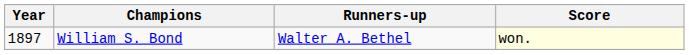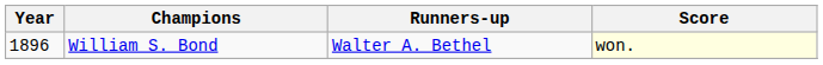 <table class="wikitable">
 <tr>
 <th style="width:40px">Year</th>
 <th style="width:200px">Champions</th>
 <th style="width:200px">Runners-up</th>
 <th style="width:170px" class="unsortable">Score</th>
 </tr>
 <tr>
-<td>1897</td>
+<td>1896</td>
 <td> <a href='#'>William S. Bond</a></td>
 <td> <a href='#'>Walter A. Bethel</a></td>
 <td style="background: lightyellow;">won.</td>
 </tr>
 <tr>
 </tr>
 </table>
